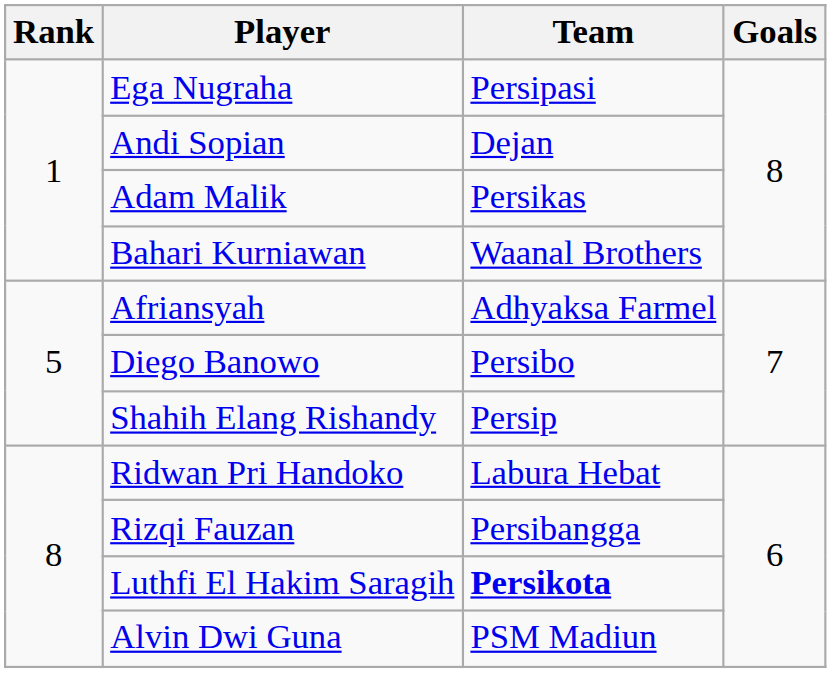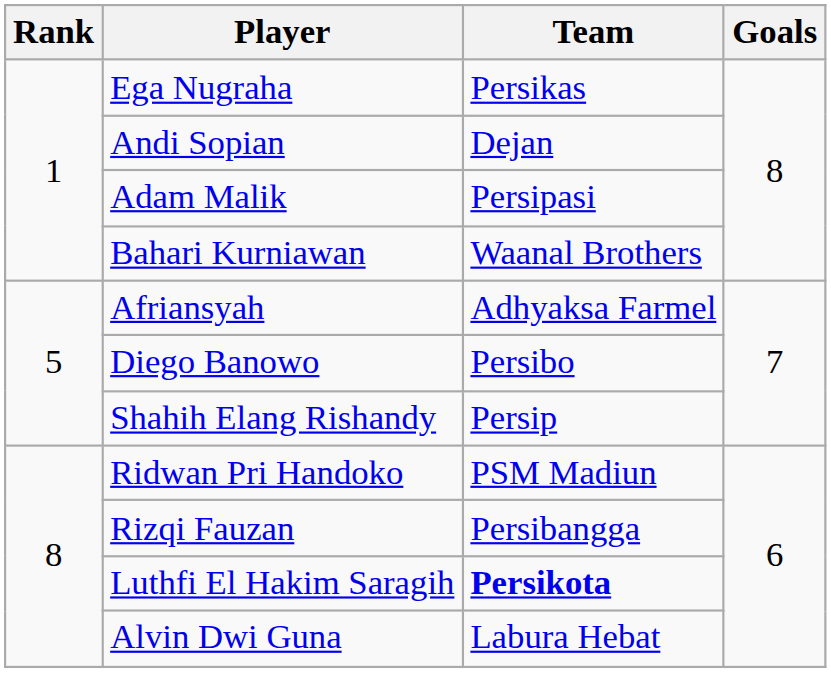 <table class="wikitable" style="text-align:center">
 <tr>
 <th>Rank</th>
 <th>Player</th>
 <th>Team</th>
 <th>Goals</th>
 </tr>
 <tr>
 <td rowspan="4">1</td>
 <td align="left"> <a href='#'>Ega Nugraha</a></td>
-<td align="left"><a href='#'>Persipasi</a></td>
+<td align="left"><a href='#'>Persikas</a></td>
 <td rowspan="4">8</td>
 </tr>
 <tr>
 <td align="left"> <a href='#'>Andi Sopian</a></td>
 <td align="left"><a href='#'>Dejan</a></td>
 </tr>
 <tr>
 <td align="left"> <a href='#'>Adam Malik</a></td>
-<td align="left"><a href='#'>Persikas</a></td>
+<td align="left"><a href='#'>Persipasi</a></td>
 </tr>
 <tr>
 <td align="left"> <a href='#'>Bahari Kurniawan</a></td>
 <td align="left"><a href='#'>Waanal Brothers</a></td>
 </tr>
 <tr>
 <td rowspan="3">5</td>
 <td align="left"> <a href='#'>Afriansyah</a></td>
 <td align="left"><a href='#'>Adhyaksa Farmel</a></td>
 <td rowspan="3">7</td>
 </tr>
 <tr>
 <td align="left"> <a href='#'>Diego Banowo</a></td>
 <td align="left"><a href='#'>Persibo</a></td>
 </tr>
 <tr>
 <td align="left"> <a href='#'>Shahih Elang Rishandy</a></td>
 <td align="left"><a href='#'>Persip</a></td>
 </tr>
 <tr>
 <td rowspan="4">8</td>
 <td align="left"> <a href='#'>Ridwan Pri Handoko</a></td>
-<td align="left"><a href='#'>Labura Hebat</a></td>
+<td align="left"><a href='#'>PSM Madiun</a></td>
 <td rowspan="4">6</td>
 </tr>
 <tr>
 <td align="left"> <a href='#'>Rizqi Fauzan</a></td>
 <td align="left"><a href='#'>Persibangga</a></td>
 </tr>
 <tr>
 <td align="left"> <a href='#'>Luthfi El Hakim Saragih</a></td>
 <td align="left"><strong><a href='#'>Persikota</a></strong></td>
 </tr>
 <tr>
 <td align="left"> <a href='#'>Alvin Dwi Guna</a></td>
-<td align="left"><a href='#'>PSM Madiun</a></td>
+<td align="left"><a href='#'>Labura Hebat</a></td>
 </tr>
 </table>
